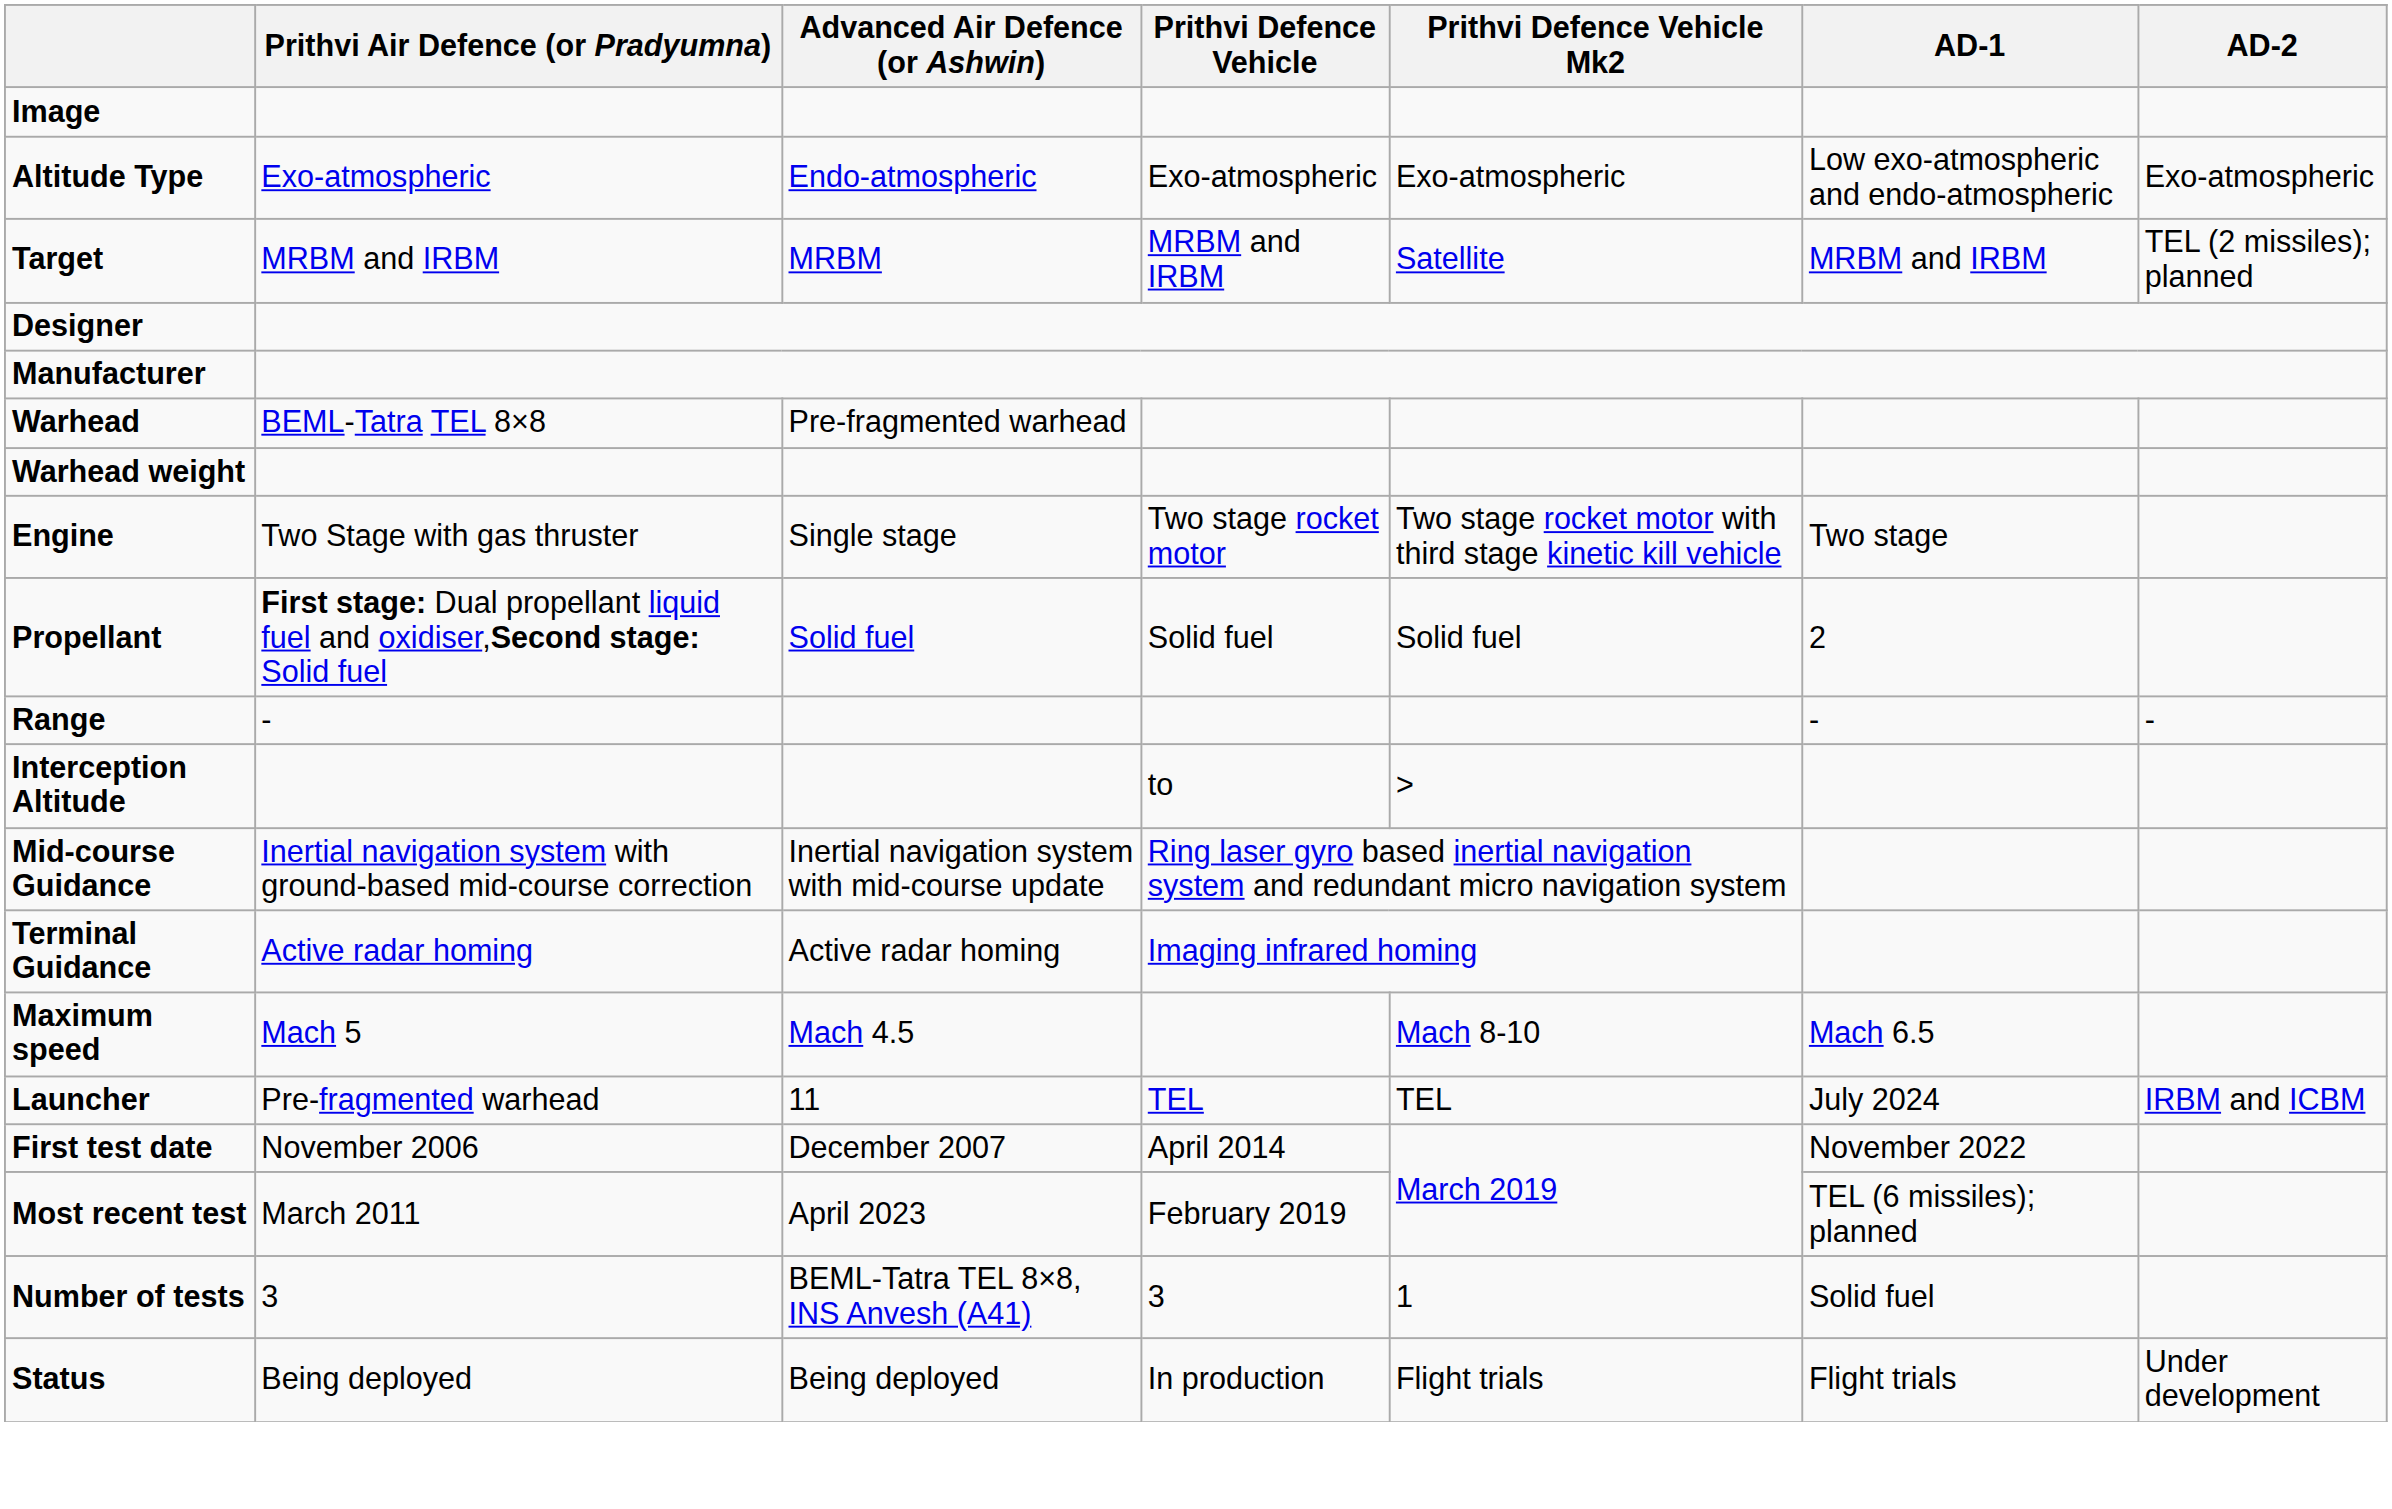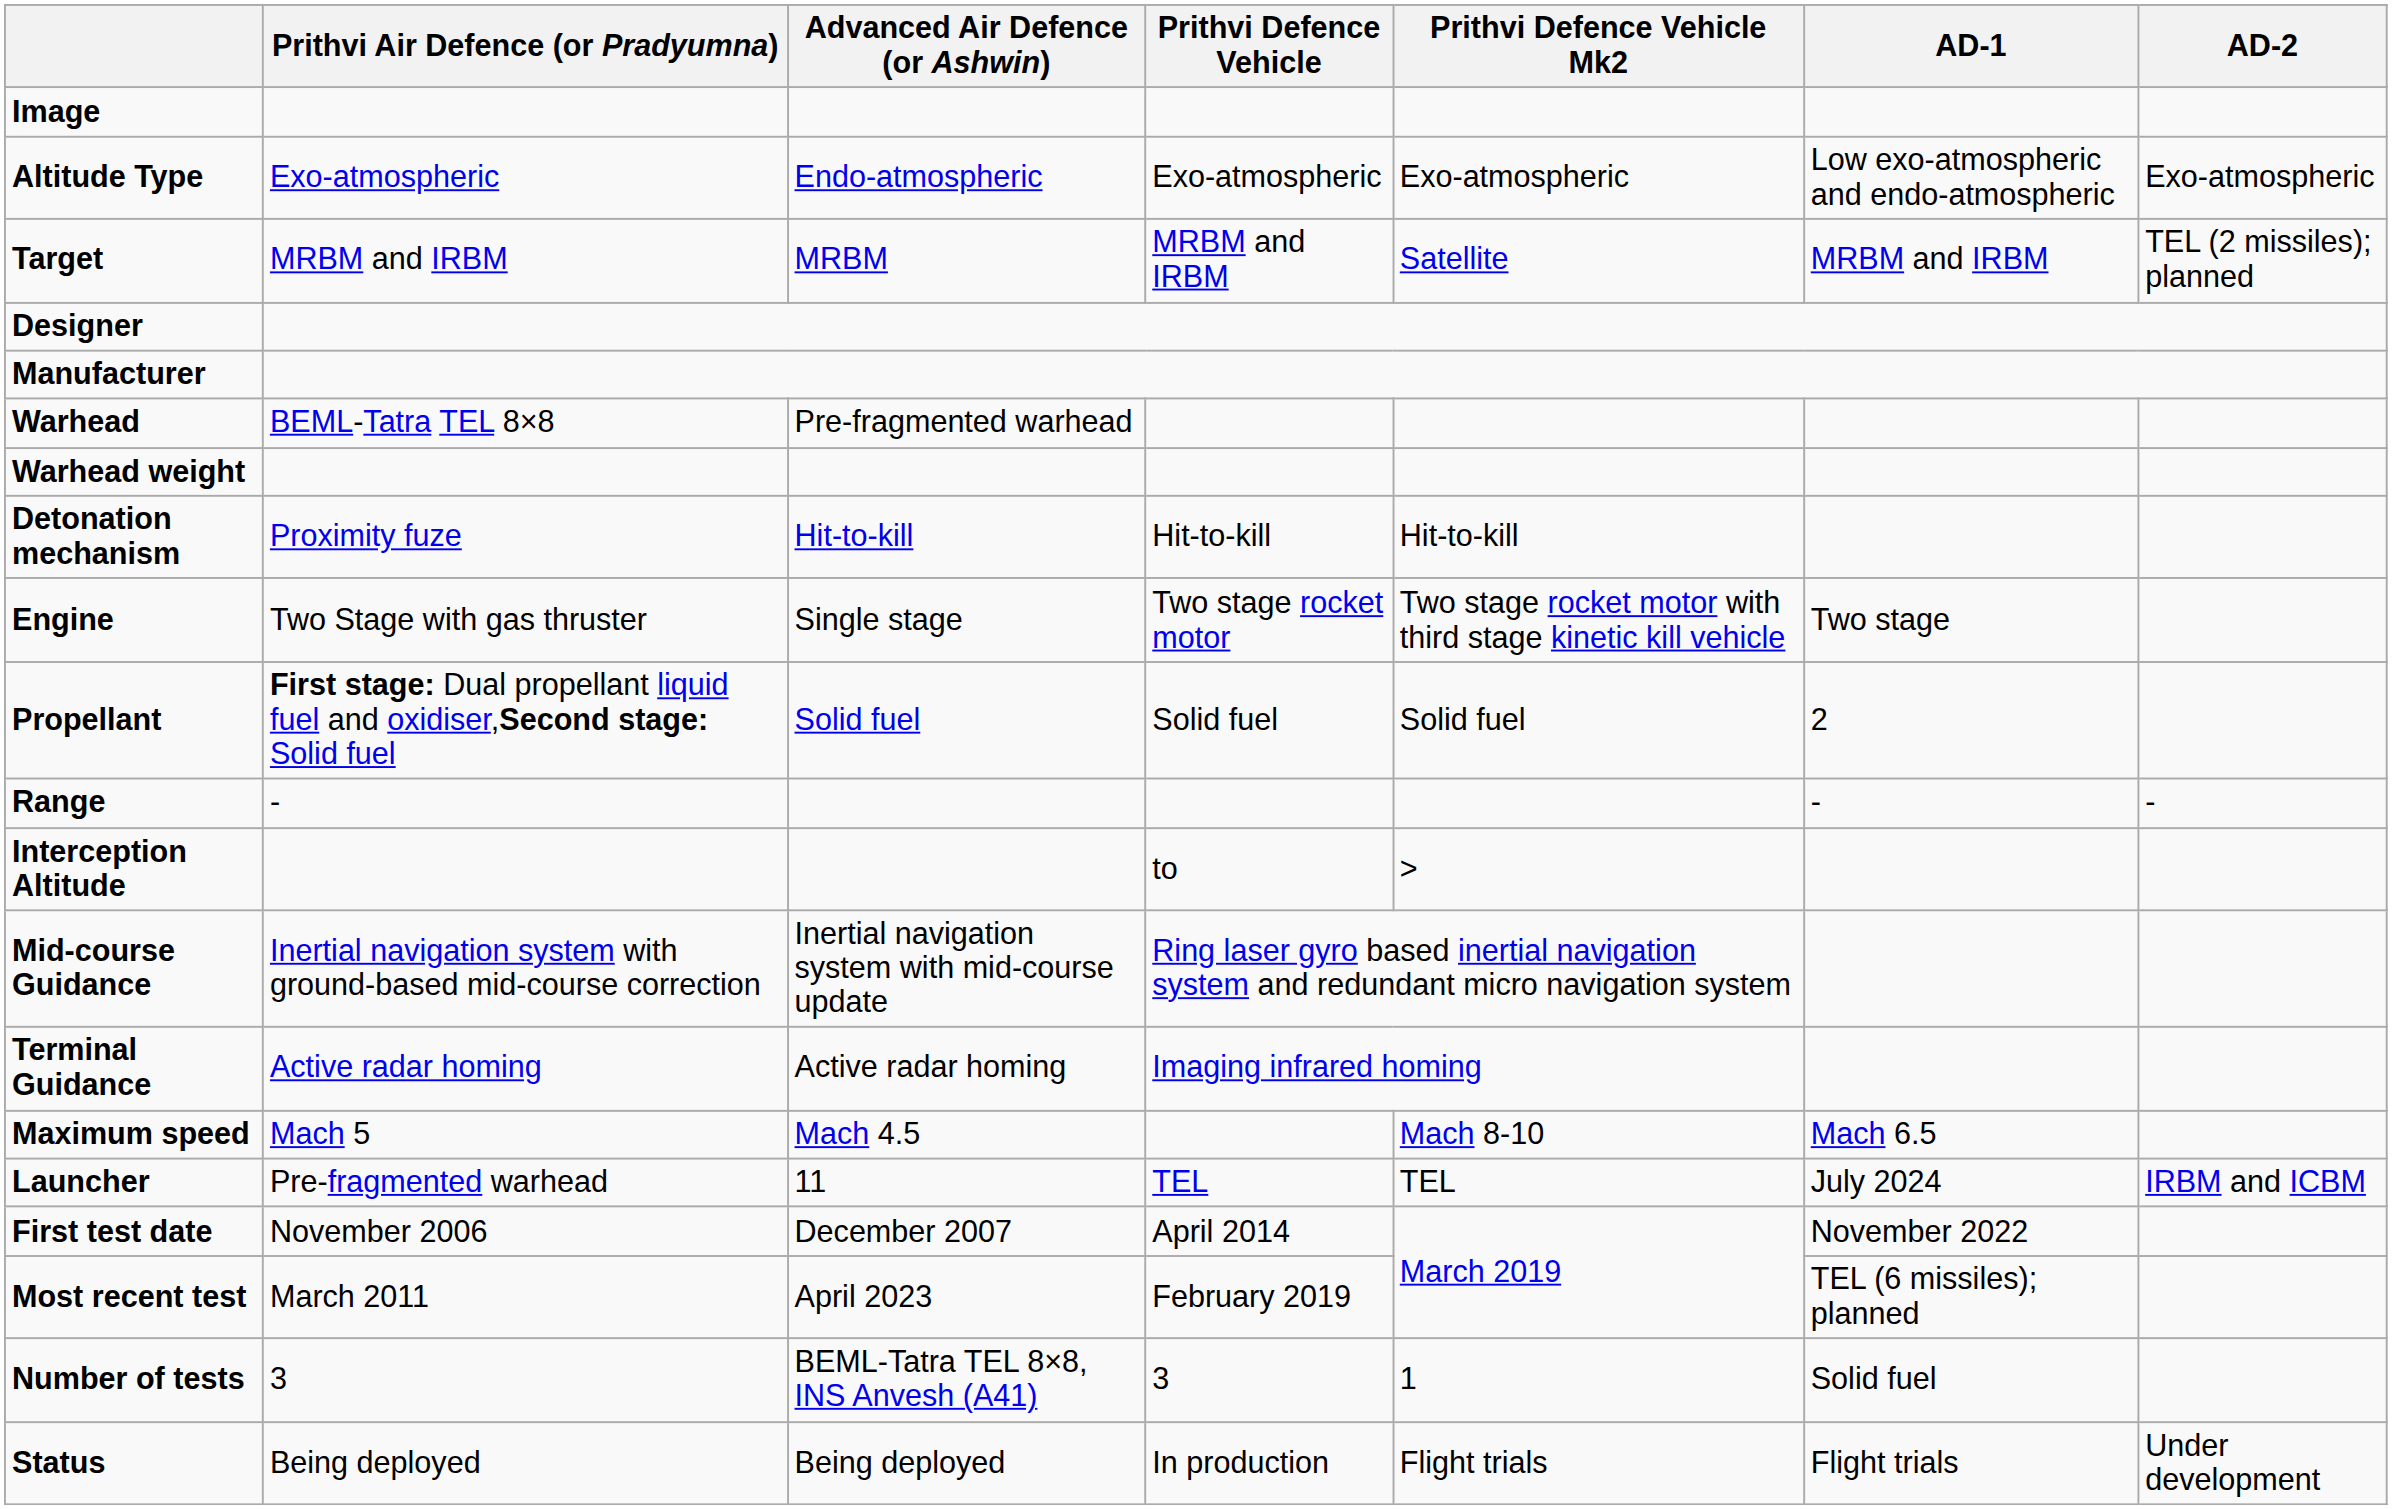 <table class="wikitable">
 <tr>
 <th></th>
 <th><strong>Prithvi Air Defence (or <em>Pradyumna</em>)</strong></th>
 <th><strong>Advanced Air Defence (or <em>Ashwin</em>)</strong></th>
 <th><strong>Prithvi Defence Vehicle</strong></th>
 <th>Prithvi Defence Vehicle Mk2</th>
 <th><strong>AD-1</strong></th>
 <th><strong>AD-2</strong></th>
 </tr>
 <tr>
 <td><strong>Image</strong></td>
 <td></td>
 <td></td>
 <td></td>
 <td></td>
 <td></td>
 <td></td>
 </tr>
 <tr>
 <td><strong>Altitude Type</strong></td>
 <td><a href='#'>Exo-atmospheric</a></td>
 <td><a href='#'>Endo-atmospheric</a></td>
 <td>Exo-atmospheric</td>
 <td>Exo-atmospheric</td>
 <td>Low exo-atmospheric and endo-atmospheric</td>
 <td>Exo-atmospheric</td>
 </tr>
 <tr>
 <td><strong>Target</strong></td>
 <td><a href='#'>MRBM</a> and <a href='#'>IRBM</a></td>
 <td><a href='#'>MRBM</a></td>
 <td><a href='#'>MRBM</a> and <a href='#'>IRBM</a></td>
 <td><a href='#'>Satellite</a></td>
 <td><a href='#'>MRBM</a> and <a href='#'>IRBM</a></td>
 <td>TEL (2 missiles); planned</td>
 </tr>
 <tr>
 <td><strong>Designer</strong></td>
 <td colspan="6"></td>
 </tr>
 <tr>
 <td><strong>Manufacturer</strong></td>
 <td colspan="6"></td>
 </tr>
 <tr>
 <td><strong>Warhead</strong></td>
 <td><a href='#'>BEML</a>-<a href='#'>Tatra</a> <a href='#'>TEL</a> 8×8</td>
 <td>Pre-fragmented warhead</td>
 <td></td>
 <td></td>
 <td></td>
 <td></td>
 </tr>
 <tr>
 <td><strong>Warhead weight</strong></td>
 <td></td>
 <td></td>
 <td></td>
 <td></td>
+<td></td>
+<td></td>
+</tr>
+<tr>
+<td><strong>Detonation mechanism</strong></td>
+<td><a href='#'>Proximity fuze</a></td>
+<td><a href='#'>Hit-to-kill</a></td>
+<td>Hit-to-kill</td>
+<td>Hit-to-kill</td>
 <td></td>
 <td></td>
 </tr>
 <tr>
 <td><strong>Engine</strong></td>
 <td>Two Stage with gas thruster</td>
 <td>Single stage</td>
 <td>Two stage <a href='#'>rocket motor</a></td>
 <td>Two stage <a href='#'>rocket motor</a> with third stage <a href='#'>kinetic kill vehicle</a></td>
 <td>Two stage</td>
 <td></td>
 </tr>
 <tr>
 <td><strong>Propellant</strong></td>
 <td><strong>First stage:</strong> Dual propellant <a href='#'>liquid fuel</a> and <a href='#'>oxidiser</a>,<strong>Second stage:</strong> <a href='#'>Solid fuel</a></td>
 <td><a href='#'>Solid fuel</a></td>
 <td>Solid fuel</td>
 <td>Solid fuel</td>
 <td>2</td>
 <td></td>
 </tr>
 <tr>
 <td><strong>Range</strong></td>
 <td> - </td>
 <td></td>
 <td></td>
 <td></td>
 <td> - </td>
 <td> - </td>
 </tr>
 <tr>
 <td><strong>Interception Altitude</strong></td>
 <td></td>
 <td></td>
 <td> to </td>
 <td>></td>
 <td></td>
 <td></td>
 </tr>
 <tr>
 <td><strong>Mid-course Guidance</strong></td>
 <td><a href='#'>Inertial navigation system</a> with ground-based mid-course correction</td>
 <td>Inertial navigation system with mid-course update</td>
 <td colspan="2"><a href='#'>Ring laser gyro</a> based <a href='#'>inertial navigation system</a> and redundant micro navigation system</td>
 <td></td>
 <td></td>
 </tr>
 <tr>
 <td><strong>Terminal Guidance</strong></td>
 <td><a href='#'>Active radar homing</a></td>
 <td>Active radar homing</td>
 <td colspan="2"><a href='#'>Imaging infrared homing</a></td>
 <td></td>
 <td></td>
 </tr>
 <tr>
 <td><strong>Maximum speed</strong></td>
 <td><a href='#'>Mach</a> 5</td>
 <td><a href='#'>Mach</a> 4.5</td>
 <td></td>
 <td><a href='#'>Mach</a> 8-10</td>
 <td><a href='#'>Mach</a> 6.5</td>
 <td></td>
 </tr>
 <tr>
 <td><strong>Launcher</strong></td>
 <td>Pre-<a href='#'>fragmented</a> warhead</td>
 <td>11</td>
 <td><a href='#'>TEL</a></td>
 <td>TEL</td>
 <td>July 2024</td>
 <td><a href='#'>IRBM</a> and <a href='#'>ICBM</a></td>
 </tr>
 <tr>
 <td><strong>First test date</strong></td>
 <td>November 2006</td>
 <td>December 2007</td>
 <td>April 2014</td>
 <td rowspan="2"><a href='#'>March 2019</a></td>
 <td>November 2022</td>
 <td></td>
 </tr>
 <tr>
 <td><strong>Most recent test</strong></td>
 <td>March 2011</td>
 <td>April 2023</td>
 <td>February 2019</td>
 <td>TEL (6 missiles); planned</td>
 <td></td>
 </tr>
 <tr>
 <td><strong>Number of tests</strong></td>
 <td>3</td>
 <td>BEML-Tatra TEL 8×8, <a href='#'>INS Anvesh (A41)</a></td>
 <td>3</td>
 <td>1</td>
 <td>Solid fuel</td>
 <td></td>
 </tr>
 <tr>
 <td><strong>Status</strong></td>
 <td>Being deployed</td>
 <td>Being deployed</td>
 <td>In production</td>
 <td>Flight trials</td>
 <td>Flight trials</td>
 <td>Under development</td>
 </tr>
 </table>
